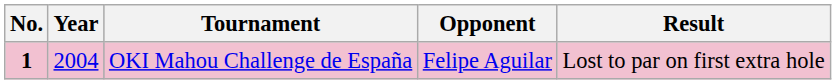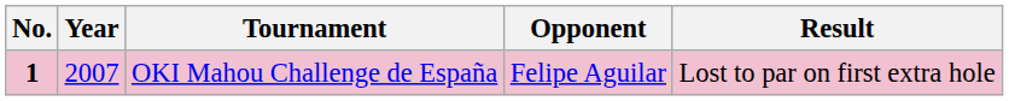 <table class="wikitable" style="font-size:95%;">
 <tr>
 <th>No.</th>
 <th>Year</th>
 <th>Tournament</th>
 <th>Opponent</th>
 <th>Result</th>
 </tr>
 <tr style="background:#F2C1D1;">
 <td align=center><strong>1</strong></td>
-<td><a href='#'>2004</a></td>
+<td><a href='#'>2007</a></td>
 <td><a href='#'>OKI Mahou Challenge de España</a></td>
 <td> <a href='#'>Felipe Aguilar</a></td>
 <td>Lost to par on first extra hole</td>
 </tr>
 </table>
